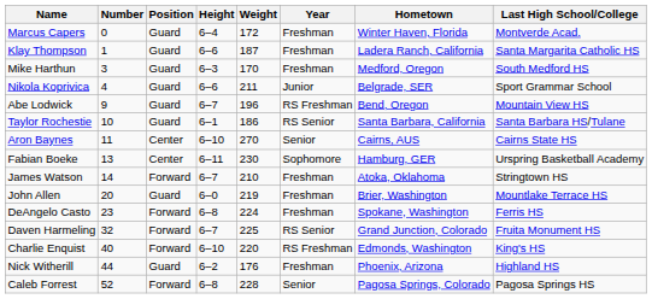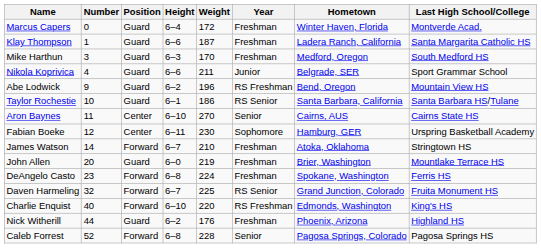 <table class="wikitable" style="font-size:95%;">
 <tr>
 <th>Name</th>
 <th>Number</th>
 <th>Position</th>
 <th>Height</th>
 <th>Weight</th>
 <th>Year</th>
 <th>Hometown</th>
 <th>Last High School/College</th>
 </tr>
 <tr>
 <td><a href='#'>Marcus Capers</a></td>
 <td>0</td>
 <td>Guard</td>
 <td>6–4</td>
 <td>172</td>
 <td>Freshman</td>
 <td><a href='#'>Winter Haven, Florida</a></td>
 <td><a href='#'>Montverde Acad.</a></td>
 </tr>
 <tr>
 <td><a href='#'>Klay Thompson</a></td>
 <td>1</td>
 <td>Guard</td>
 <td>6–6</td>
 <td>187</td>
 <td>Freshman</td>
 <td><a href='#'>Ladera Ranch, California</a></td>
 <td><a href='#'>Santa Margarita Catholic HS</a></td>
 </tr>
 <tr>
 <td>Mike Harthun</td>
 <td>3</td>
 <td>Guard</td>
 <td>6–3</td>
 <td>170</td>
 <td>Freshman</td>
 <td><a href='#'>Medford, Oregon</a></td>
 <td><a href='#'>South Medford HS</a></td>
 </tr>
 <tr>
 <td><a href='#'>Nikola Koprivica</a></td>
 <td>4</td>
 <td>Guard</td>
 <td>6–6</td>
 <td>211</td>
 <td>Junior</td>
 <td><a href='#'>Belgrade, SER</a></td>
 <td>Sport Grammar School</td>
 </tr>
 <tr>
 <td>Abe Lodwick</td>
 <td>9</td>
 <td>Guard</td>
-<td>6–7</td>
+<td>6–2</td>
 <td>196</td>
 <td>RS Freshman</td>
 <td><a href='#'>Bend, Oregon</a></td>
 <td><a href='#'>Mountain View HS</a></td>
 </tr>
 <tr>
 <td><a href='#'>Taylor Rochestie</a></td>
 <td>10</td>
 <td>Guard</td>
 <td>6–1</td>
 <td>186</td>
 <td>RS Senior</td>
 <td><a href='#'>Santa Barbara, California</a></td>
 <td><a href='#'>Santa Barbara HS</a>/<a href='#'>Tulane</a></td>
 </tr>
 <tr>
 <td><a href='#'>Aron Baynes</a></td>
 <td>11</td>
 <td>Center</td>
 <td>6–10</td>
 <td>270</td>
 <td>Senior</td>
 <td><a href='#'>Cairns, AUS</a></td>
 <td><a href='#'>Cairns State HS</a></td>
 </tr>
 <tr>
 <td>Fabian Boeke</td>
-<td>13</td>
+<td>12</td>
 <td>Center</td>
 <td>6–11</td>
 <td>230</td>
 <td>Sophomore</td>
 <td><a href='#'>Hamburg, GER</a></td>
 <td>Urspring Basketball Academy</td>
 </tr>
 <tr>
 <td>James Watson</td>
 <td>14</td>
 <td>Forward</td>
 <td>6–7</td>
 <td>210</td>
 <td>Freshman</td>
 <td><a href='#'>Atoka, Oklahoma</a></td>
 <td>Stringtown HS</td>
 </tr>
 <tr>
 <td>John Allen</td>
 <td>20</td>
 <td>Guard</td>
 <td>6–0</td>
 <td>219</td>
 <td>Freshman</td>
 <td><a href='#'>Brier, Washington</a></td>
 <td><a href='#'>Mountlake Terrace HS</a></td>
 </tr>
 <tr>
 <td>DeAngelo Casto</td>
 <td>23</td>
 <td>Forward</td>
 <td>6–8</td>
 <td>224</td>
 <td>Freshman</td>
 <td><a href='#'>Spokane, Washington</a></td>
 <td><a href='#'>Ferris HS</a></td>
 </tr>
 <tr>
 <td>Daven Harmeling</td>
 <td>32</td>
 <td>Forward</td>
 <td>6–7</td>
 <td>225</td>
 <td>RS Senior</td>
 <td><a href='#'>Grand Junction, Colorado</a></td>
 <td><a href='#'>Fruita Monument HS</a></td>
 </tr>
 <tr>
 <td>Charlie Enquist</td>
 <td>40</td>
 <td>Forward</td>
 <td>6–10</td>
 <td>220</td>
 <td>RS Freshman</td>
 <td><a href='#'>Edmonds, Washington</a></td>
 <td><a href='#'>King's HS</a></td>
 </tr>
 <tr>
 <td>Nick Witherill</td>
 <td>44</td>
 <td>Guard</td>
 <td>6–2</td>
 <td>176</td>
 <td>Freshman</td>
 <td><a href='#'>Phoenix, Arizona</a></td>
 <td><a href='#'>Highland HS</a></td>
 </tr>
 <tr>
 <td>Caleb Forrest</td>
 <td>52</td>
 <td>Forward</td>
 <td>6–8</td>
 <td>228</td>
 <td>Senior</td>
 <td><a href='#'>Pagosa Springs, Colorado</a></td>
 <td>Pagosa Springs HS</td>
 </tr>
 </table>
